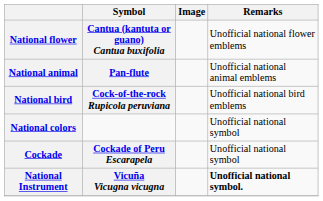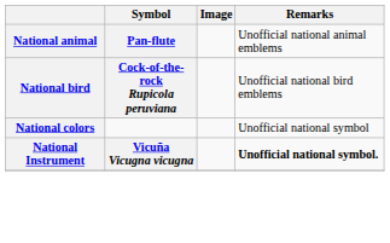 <table class="wikitable" style="width:80%;">
 <tr>
 <th></th>
 <th>Symbol</th>
 <th>Image</th>
 <th>Remarks</th>
-</tr>
-<tr>
-<th><a href='#'>National flower</a></th>
-<th><a href='#'>Cantua (kantuta or guano)</a><br><em>Cantua buxifolia</em></th>
-<td></td>
-<td>Unofficial national flower emblems</td>
 </tr>
 <tr>
 <th><a href='#'>National animal</a></th>
 <th><a href='#'>Pan-flute</a></th>
 <td></td>
 <td>Unofficial national animal emblems</td>
 </tr>
 <tr>
 <th><a href='#'>National bird</a></th>
 <th><a href='#'>Cock-of-the-rock</a><br> <em>Rupicola peruviana</em></th>
 <td></td>
 <td>Unofficial national bird emblems</td>
 </tr>
 <tr>
 <th><a href='#'>National colors</a></th>
 <td></td>
 <td></td>
 <td>Unofficial national symbol</td>
 </tr>
 <tr>
-<th><a href='#'>Cockade</a></th>
-<th><a href='#'>Cockade of Peru</a><br><em>Escarapela</em></th>
-<td></td>
-<td>Unofficial national symbol</td>
-</tr>
-<tr>
 <th><a href='#'>National Instrument</a></th>
 <th><a href='#'>Vicuña</a><br> <em>Vicugna vicugna</em></th>
 <td></td>
 <td><strong>Unofficial national symbol.</strong></td>
 </tr>
 <tr>
 </tr>
 </table>
